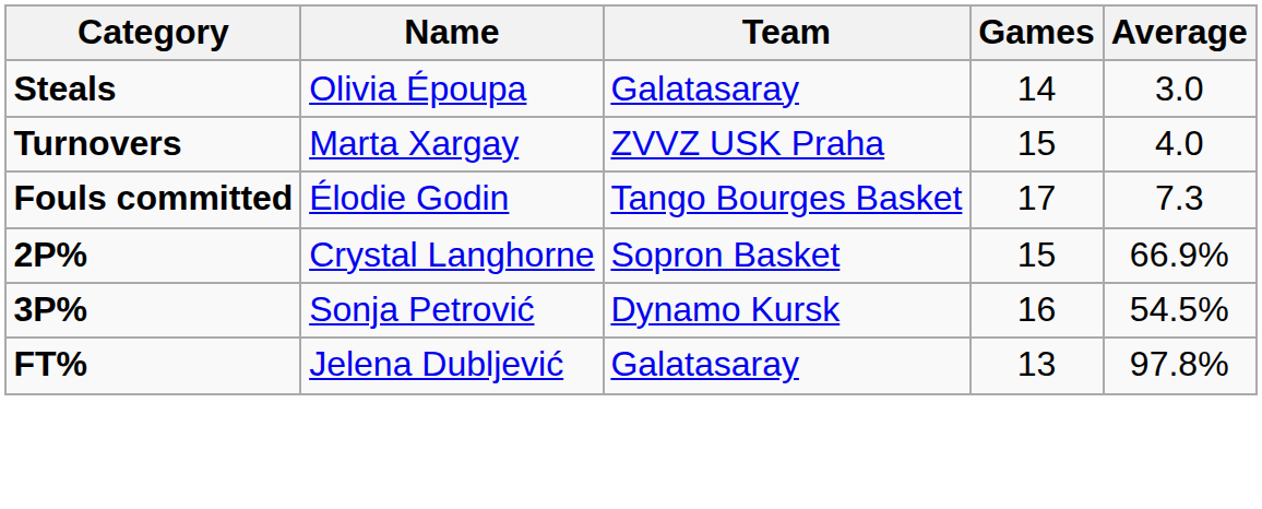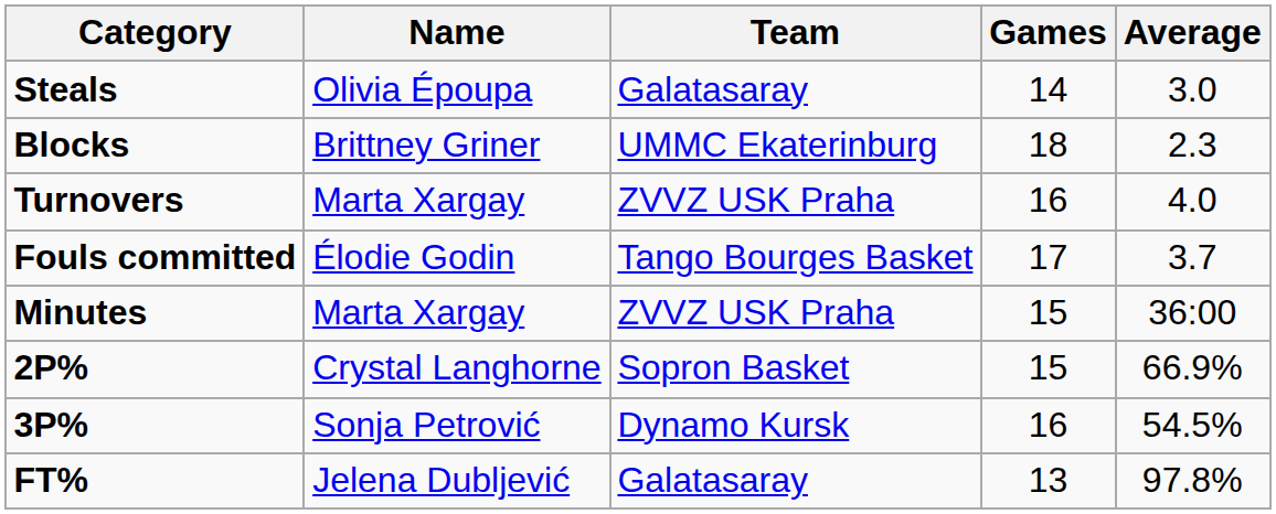 <table class="wikitable" style="text-align: center;">
 <tr>
 <th>Category</th>
 <th>Name</th>
 <th>Team</th>
 <th>Games</th>
 <th>Average</th>
 </tr>
 <tr>
 <td align="left"><strong>Steals</strong></td>
 <td align="left"> <a href='#'>Olivia Époupa</a></td>
 <td align="left"> <a href='#'>Galatasaray</a></td>
 <td>14</td>
 <td>3.0</td>
 </tr>
 <tr>
+<td align="left"><strong>Blocks</strong></td>
+<td align="left"> <a href='#'>Brittney Griner</a></td>
+<td align="left"> <a href='#'>UMMC Ekaterinburg</a></td>
+<td>18</td>
+<td>2.3</td>
+</tr>
+<tr>
 <td align="left"><strong>Turnovers</strong></td>
 <td align="left"> <a href='#'>Marta Xargay</a></td>
 <td align="left"> <a href='#'>ZVVZ USK Praha</a></td>
-<td>15</td>
+<td>16</td>
 <td>4.0</td>
 </tr>
 <tr>
 <td align="left"><strong>Fouls committed</strong></td>
 <td align="left"> <a href='#'>Élodie Godin</a></td>
 <td align="left"> <a href='#'>Tango Bourges Basket</a></td>
 <td>17</td>
-<td>7.3</td>
+<td>3.7</td>
+</tr>
+<tr>
+<td align="left"><strong>Minutes</strong></td>
+<td align="left"> <a href='#'>Marta Xargay</a></td>
+<td align="left"> <a href='#'>ZVVZ USK Praha</a></td>
+<td>15</td>
+<td>36:00</td>
 </tr>
 <tr>
 <td align="left"><strong>2P%</strong></td>
 <td align="left"> <a href='#'>Crystal Langhorne</a></td>
 <td align="left"> <a href='#'>Sopron Basket</a></td>
 <td>15</td>
 <td>66.9%</td>
 </tr>
 <tr>
 <td align="left"><strong>3P%</strong></td>
 <td align="left"> <a href='#'>Sonja Petrović</a></td>
 <td align="left"> <a href='#'>Dynamo Kursk</a></td>
 <td>16</td>
 <td>54.5%</td>
 </tr>
 <tr>
 <td align="left"><strong>FT%</strong></td>
 <td align="left"> <a href='#'>Jelena Dubljević</a></td>
 <td align="left"> <a href='#'>Galatasaray</a></td>
 <td>13</td>
 <td>97.8%</td>
 </tr>
 </table>
